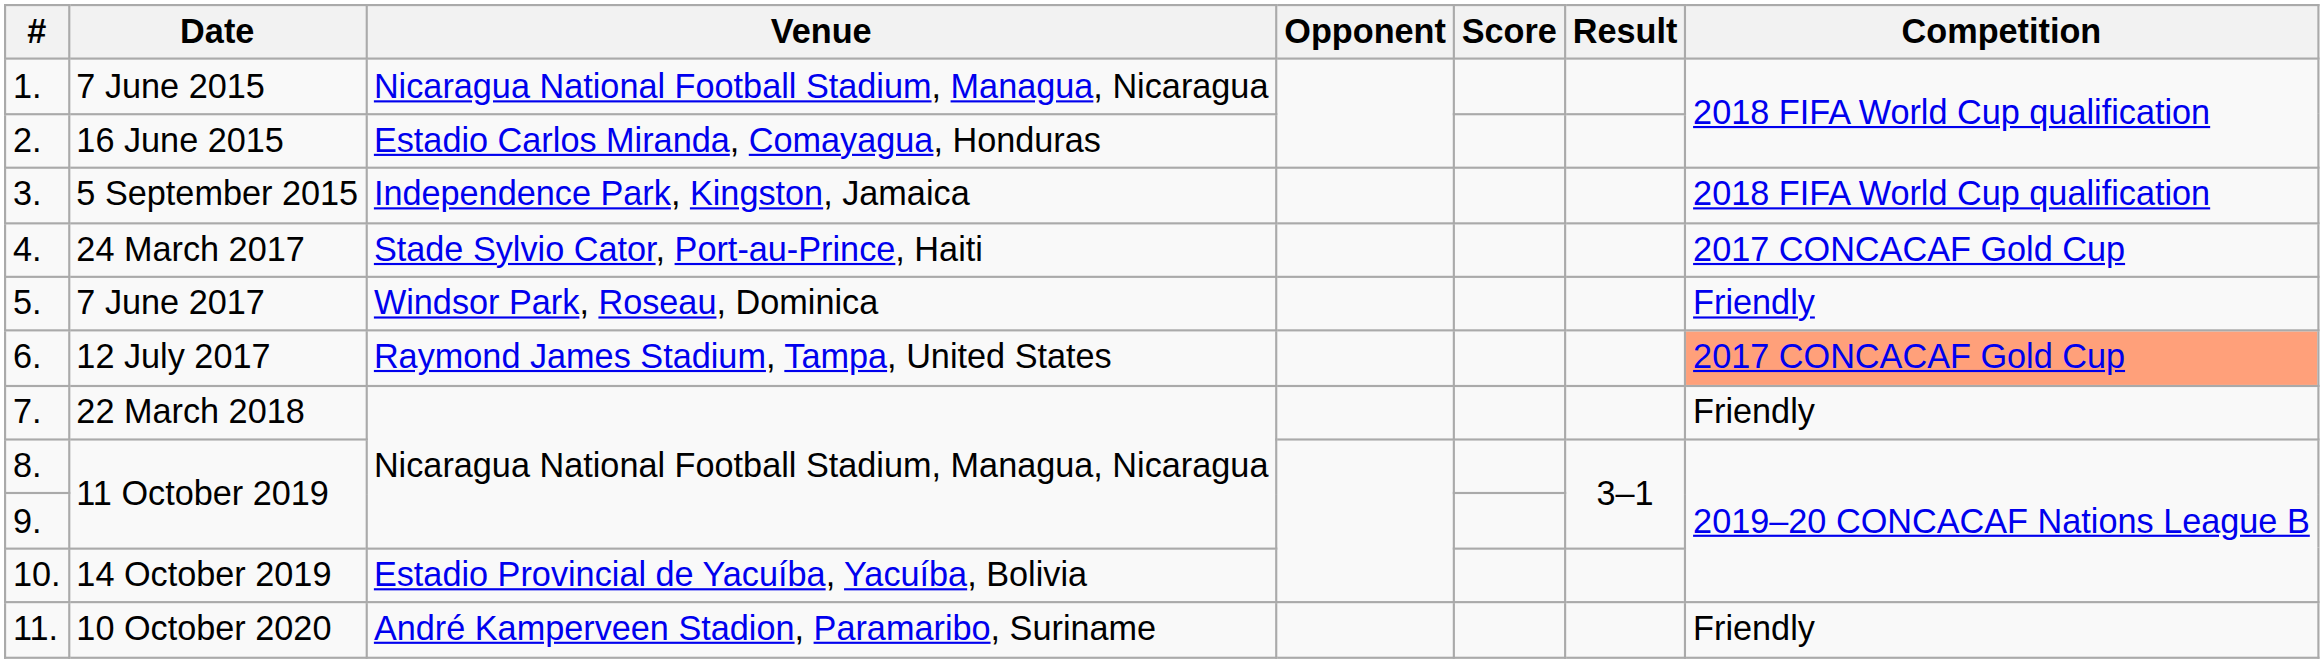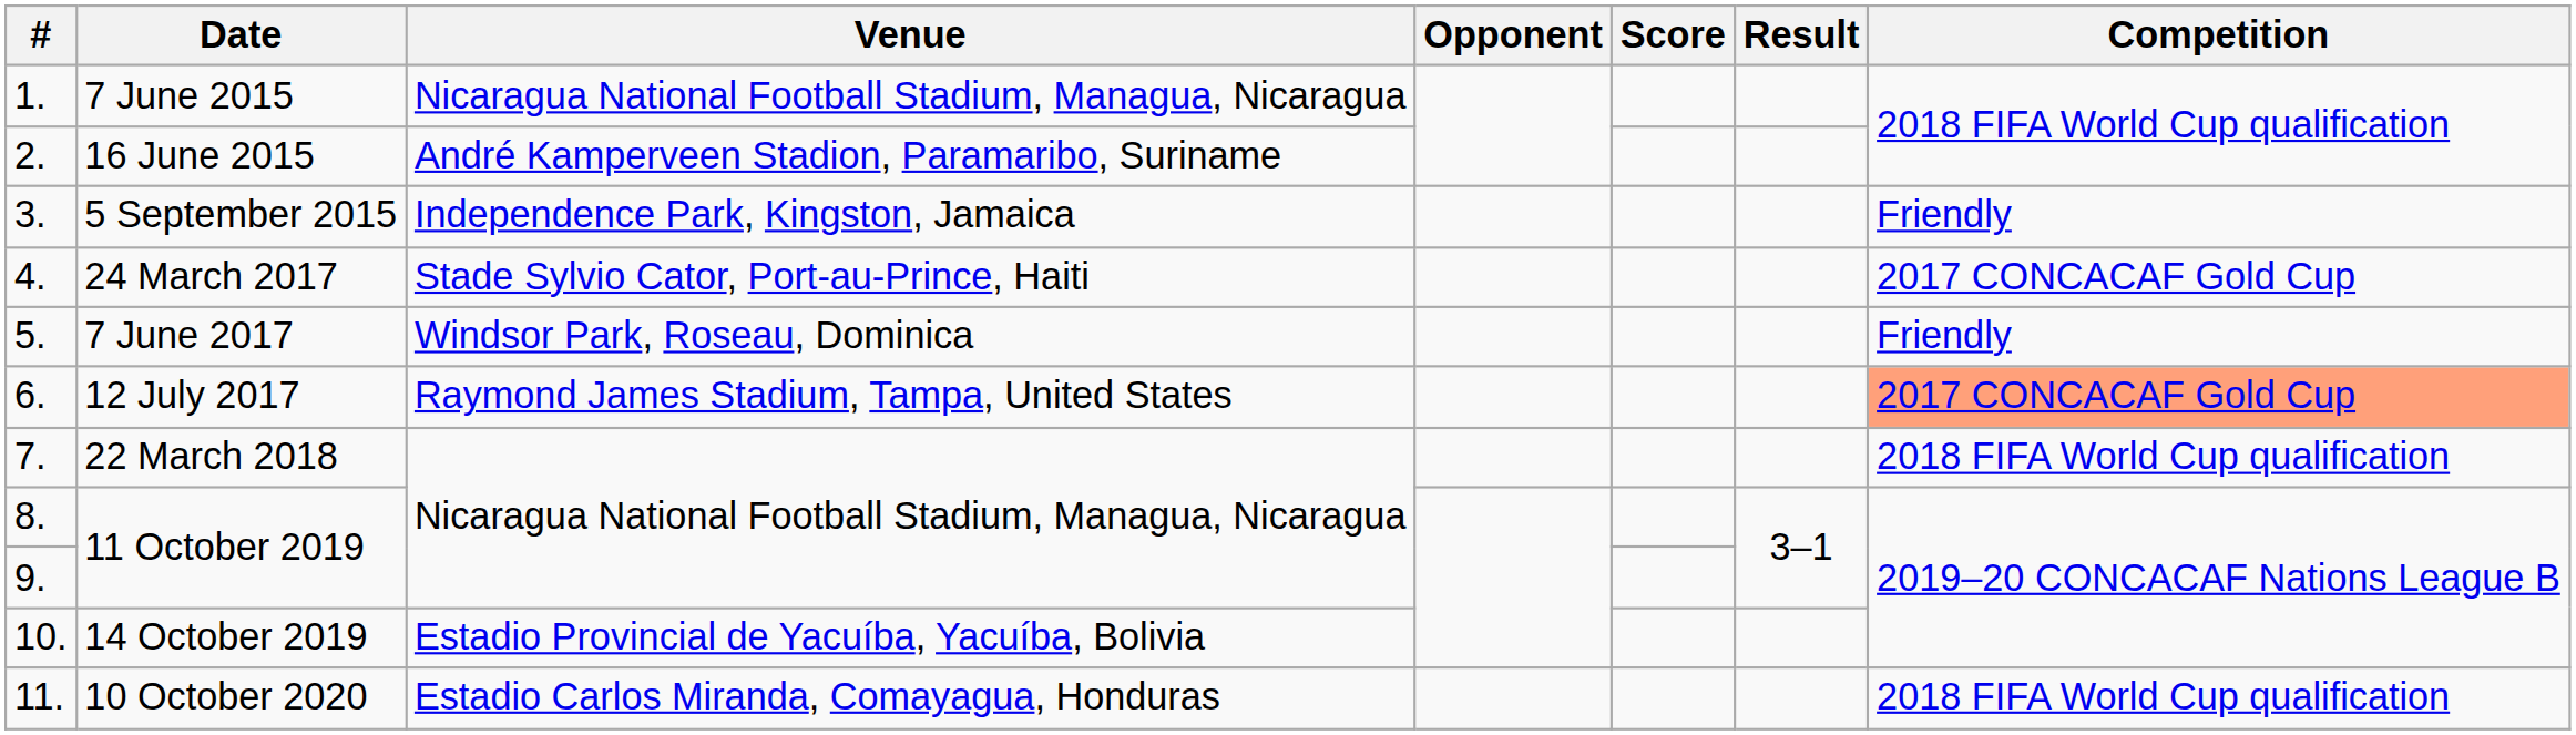 <table class="wikitable">
 <tr>
 <th>#</th>
 <th>Date</th>
 <th>Venue</th>
 <th>Opponent</th>
 <th>Score</th>
 <th>Result</th>
 <th>Competition</th>
 </tr>
 <tr>
 <td>1.</td>
 <td>7 June 2015</td>
 <td><a href='#'>Nicaragua National Football Stadium</a>, <a href='#'>Managua</a>, Nicaragua</td>
 <td rowspan=2></td>
 <td></td>
 <td></td>
 <td rowspan=2><a href='#'>2018 FIFA World Cup qualification</a></td>
 </tr>
 <tr>
 <td>2.</td>
 <td>16 June 2015</td>
-<td><a href='#'>Estadio Carlos Miranda</a>, <a href='#'>Comayagua</a>, Honduras</td>
+<td><a href='#'>André Kamperveen Stadion</a>, <a href='#'>Paramaribo</a>, Suriname</td>
 <td></td>
 <td></td>
 </tr>
 <tr>
 <td>3.</td>
 <td>5 September 2015</td>
 <td><a href='#'>Independence Park</a>, <a href='#'>Kingston</a>, Jamaica</td>
 <td></td>
 <td></td>
 <td></td>
-<td><a href='#'>2018 FIFA World Cup qualification</a></td>
+<td><a href='#'>Friendly</a></td>
 </tr>
 <tr>
 <td>4.</td>
 <td>24 March 2017</td>
 <td><a href='#'>Stade Sylvio Cator</a>, <a href='#'>Port-au-Prince</a>, Haiti</td>
 <td></td>
 <td></td>
 <td></td>
 <td><a href='#'>2017 CONCACAF Gold Cup</a></td>
 </tr>
 <tr>
 <td>5.</td>
 <td>7 June 2017</td>
 <td><a href='#'>Windsor Park</a>, <a href='#'>Roseau</a>, Dominica</td>
 <td></td>
 <td></td>
 <td></td>
 <td><a href='#'>Friendly</a></td>
 </tr>
 <tr>
 <td>6.</td>
 <td>12 July 2017</td>
 <td><a href='#'>Raymond James Stadium</a>, <a href='#'>Tampa</a>, United States</td>
 <td></td>
 <td></td>
 <td></td>
 <td style="background: lightsalmon;"><a href='#'>2017 CONCACAF Gold Cup</a></td>
 </tr>
 <tr>
 <td>7.</td>
 <td>22 March 2018</td>
 <td rowspan=3>Nicaragua National Football Stadium, Managua, Nicaragua</td>
 <td></td>
 <td></td>
 <td></td>
-<td>Friendly</td>
+<td><a href='#'>2018 FIFA World Cup qualification</a></td>
 </tr>
 <tr>
 <td>8.</td>
 <td rowspan=2>11 October 2019</td>
 <td rowspan=3></td>
 <td></td>
 <td rowspan=2 style="text-align:center;">3–1</td>
 <td rowspan=3><a href='#'>2019–20 CONCACAF Nations League B</a></td>
 </tr>
 <tr>
 <td>9.</td>
 <td></td>
 </tr>
 <tr>
 <td>10.</td>
 <td>14 October 2019</td>
 <td><a href='#'>Estadio Provincial de Yacuíba</a>, <a href='#'>Yacuíba</a>, Bolivia</td>
 <td></td>
 <td></td>
 </tr>
 <tr>
 <td>11.</td>
 <td>10 October 2020</td>
-<td><a href='#'>André Kamperveen Stadion</a>, <a href='#'>Paramaribo</a>, Suriname</td>
+<td><a href='#'>Estadio Carlos Miranda</a>, <a href='#'>Comayagua</a>, Honduras</td>
 <td></td>
 <td></td>
 <td></td>
-<td>Friendly</td>
+<td><a href='#'>2018 FIFA World Cup qualification</a></td>
 </tr>
 </table>
